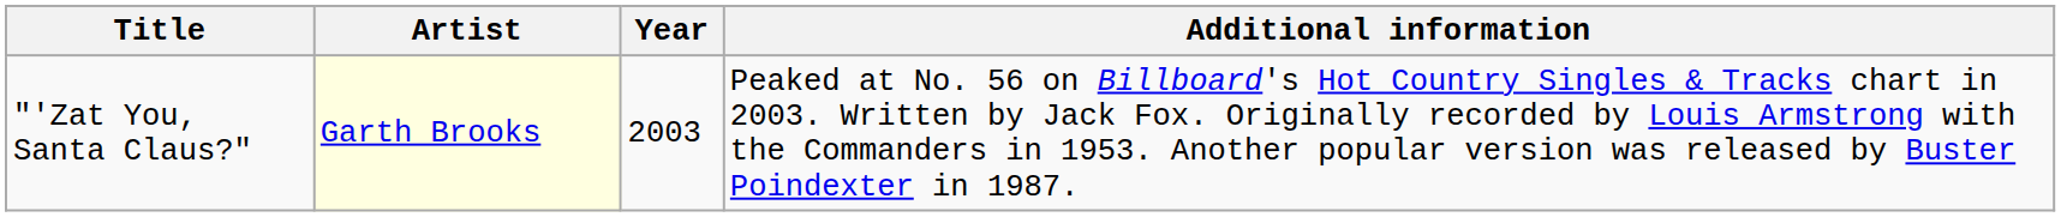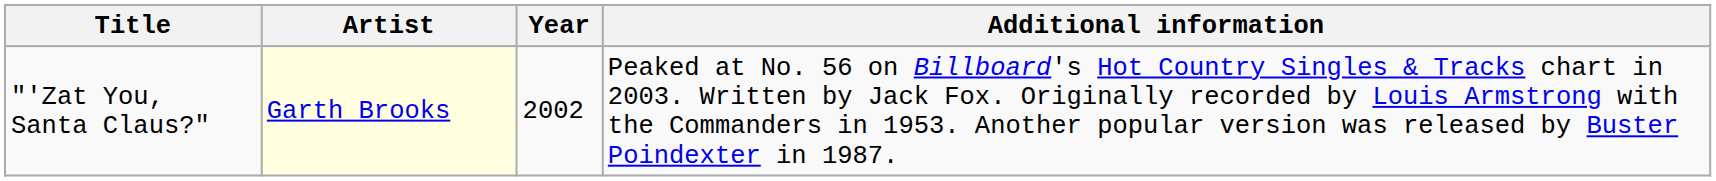 <table class="wikitable sortable" style="text-align: left;" width="auto">
 <tr>
 <th scope="col" style="width: 15%">Title</th>
 <th scope="col" style="width: 15%">Artist</th>
 <th scope="col" style="width: 5%">Year</th>
 <th class="unsortable" scope="col">Additional information</th>
 </tr>
 <tr>
 <td>"'Zat You, Santa Claus?"</td>
 <td style="background: lightyellow;"><a href='#'>Garth Brooks</a></td>
-<td>2003</td>
+<td>2002</td>
 <td>Peaked at No. 56 on <a href='#'><em>Billboard</em></a>'s <a href='#'>Hot Country Singles & Tracks</a> chart in 2003. Written by Jack Fox. Originally recorded by <a href='#'>Louis Armstrong</a> with the Commanders in 1953. Another popular version was released by <a href='#'>Buster Poindexter</a> in 1987.</td>
 </tr>
 </table>
